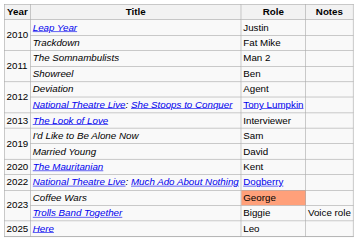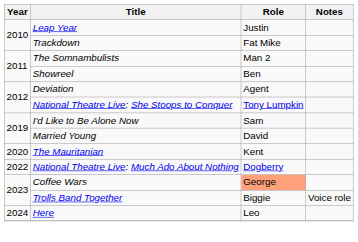 <table class="wikitable sortable">
 <tr>
 <th>Year</th>
 <th>Title</th>
 <th>Role</th>
 <th class="unsortable">Notes</th>
 </tr>
 <tr>
 <td rowspan="2">2010</td>
 <td><em><a href='#'>Leap Year</a></em></td>
 <td>Justin</td>
 <td></td>
 </tr>
 <tr>
 <td><em>Trackdown</em></td>
 <td>Fat Mike</td>
 <td></td>
 </tr>
 <tr>
 <td rowspan="2">2011</td>
 <td><em>The Somnambulists</em></td>
 <td>Man 2</td>
 <td></td>
 </tr>
 <tr>
 <td><em>Showreel</em></td>
 <td>Ben</td>
 <td></td>
 </tr>
 <tr>
 <td rowspan="2">2012</td>
 <td><em>Deviation</em></td>
 <td>Agent</td>
 <td></td>
 </tr>
 <tr>
 <td><em><a href='#'>National Theatre Live</a>: <a href='#'>She Stoops to Conquer</a></em></td>
 <td><a href='#'>Tony Lumpkin</a></td>
 <td></td>
 </tr>
 <tr>
-<td>2013</td>
-<td><em><a href='#'>The Look of Love</a></em></td>
-<td>Interviewer</td>
-<td></td>
-</tr>
-<tr>
 <td rowspan="2">2019</td>
 <td><em>I'd Like to Be Alone Now</em></td>
 <td>Sam</td>
 <td></td>
 </tr>
 <tr>
 <td><em>Married Young</em></td>
 <td>David</td>
 <td></td>
 </tr>
 <tr>
 <td>2020</td>
 <td><em><a href='#'>The Mauritanian</a></em></td>
 <td>Kent</td>
 <td></td>
 </tr>
 <tr>
 <td>2022</td>
 <td><em><a href='#'>National Theatre Live</a>: <a href='#'>Much Ado About Nothing</a></em></td>
 <td><a href='#'>Dogberry</a></td>
 <td></td>
 </tr>
 <tr>
 <td rowspan="2">2023</td>
 <td><em>Coffee Wars</em></td>
 <td style="background: lightsalmon;">George</td>
 <td></td>
 </tr>
 <tr>
 <td><em><a href='#'>Trolls Band Together</a></em></td>
 <td>Biggie</td>
 <td>Voice role</td>
 </tr>
 <tr>
-<td>2025</td>
+<td>2024</td>
 <td><em><a href='#'>Here</a></em></td>
 <td>Leo</td>
 <td></td>
 </tr>
 <tr>
 </tr>
 </table>
